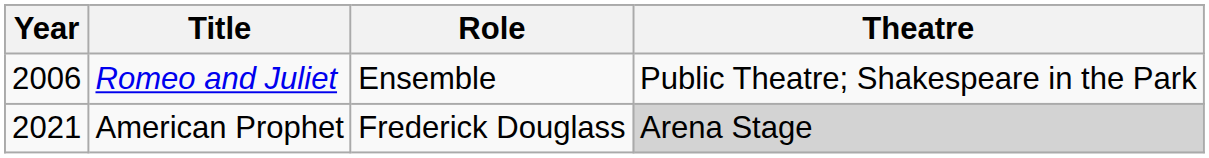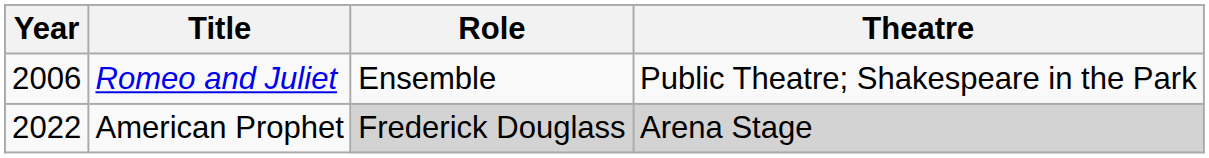 <table class="wikitable">
 <tr>
 <th>Year</th>
 <th>Title</th>
 <th>Role</th>
 <th>Theatre</th>
 </tr>
 <tr>
 <td>2006</td>
 <td><em><a href='#'>Romeo and Juliet</a></em></td>
 <td>Ensemble</td>
 <td>Public Theatre; Shakespeare in the Park</td>
 </tr>
 <tr>
-<td>2021</td>
+<td>2022</td>
 <td>American Prophet</td>
-<td>Frederick Douglass</td>
+<td style="background: lightgrey;">Frederick Douglass</td>
 <td style="background: lightgrey;">Arena Stage</td>
 </tr>
 </table>
